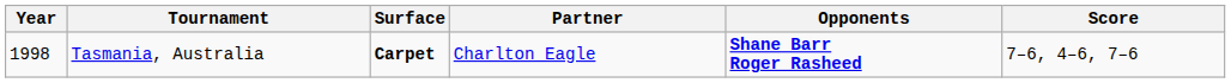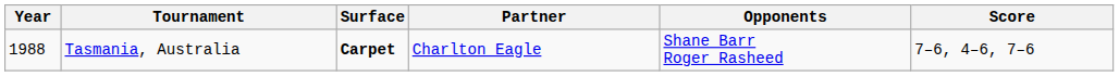 <table class="sortable wikitable" style=font-size:97%>
 <tr>
 <th style="width:40px">Year</th>
 <th style="width:220px">Tournament</th>
 <th style="width:50px">Surface</th>
 <th style="width:200px">Partner</th>
 <th style="width:200px">Opponents</th>
 <th style="width:160px" class="unsortable">Score</th>
 </tr>
 <tr>
-<td>1998</td>
+<td>1988</td>
 <td> <a href='#'>Tasmania</a>, Australia</td>
 <td><strong>Carpet</strong></td>
 <td> <a href='#'>Charlton Eagle</a></td>
-<td><strong> <a href='#'>Shane Barr</a><br> <a href='#'>Roger Rasheed</a></strong></td>
+<td> <a href='#'>Shane Barr</a><br> <a href='#'>Roger Rasheed</a></td>
 <td>7–6, 4–6, 7–6</td>
 </tr>
 </table>
